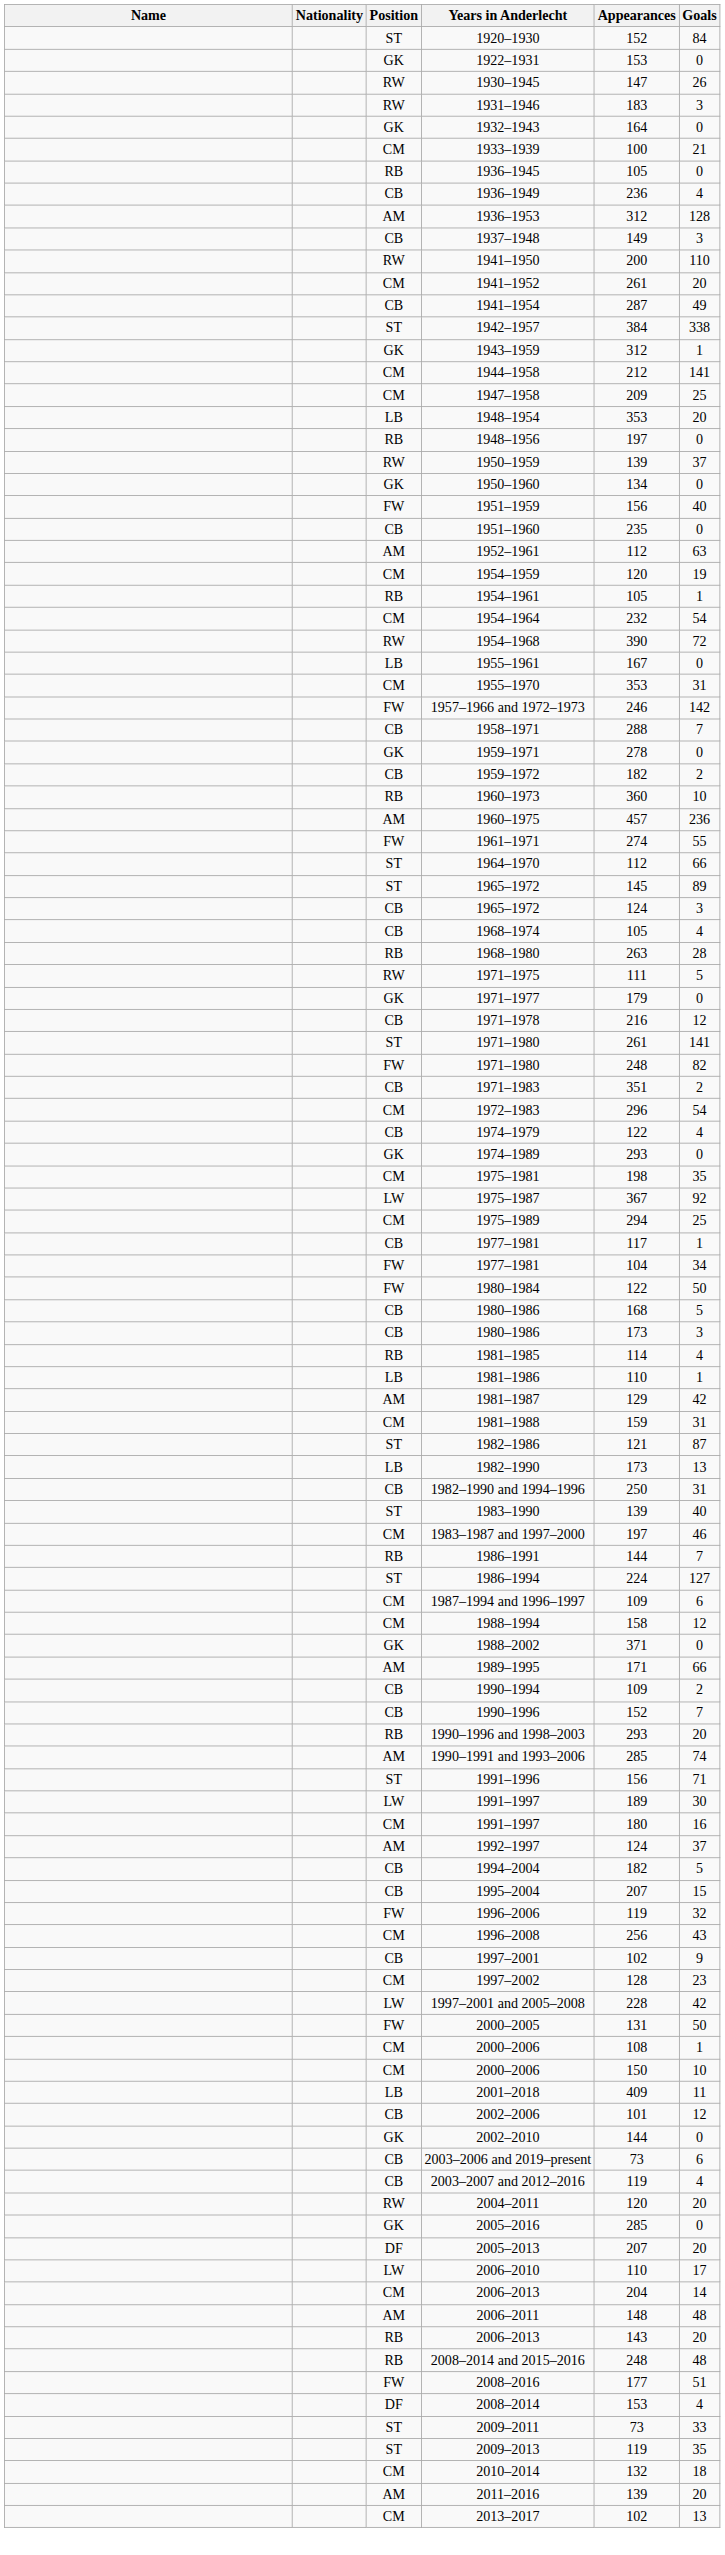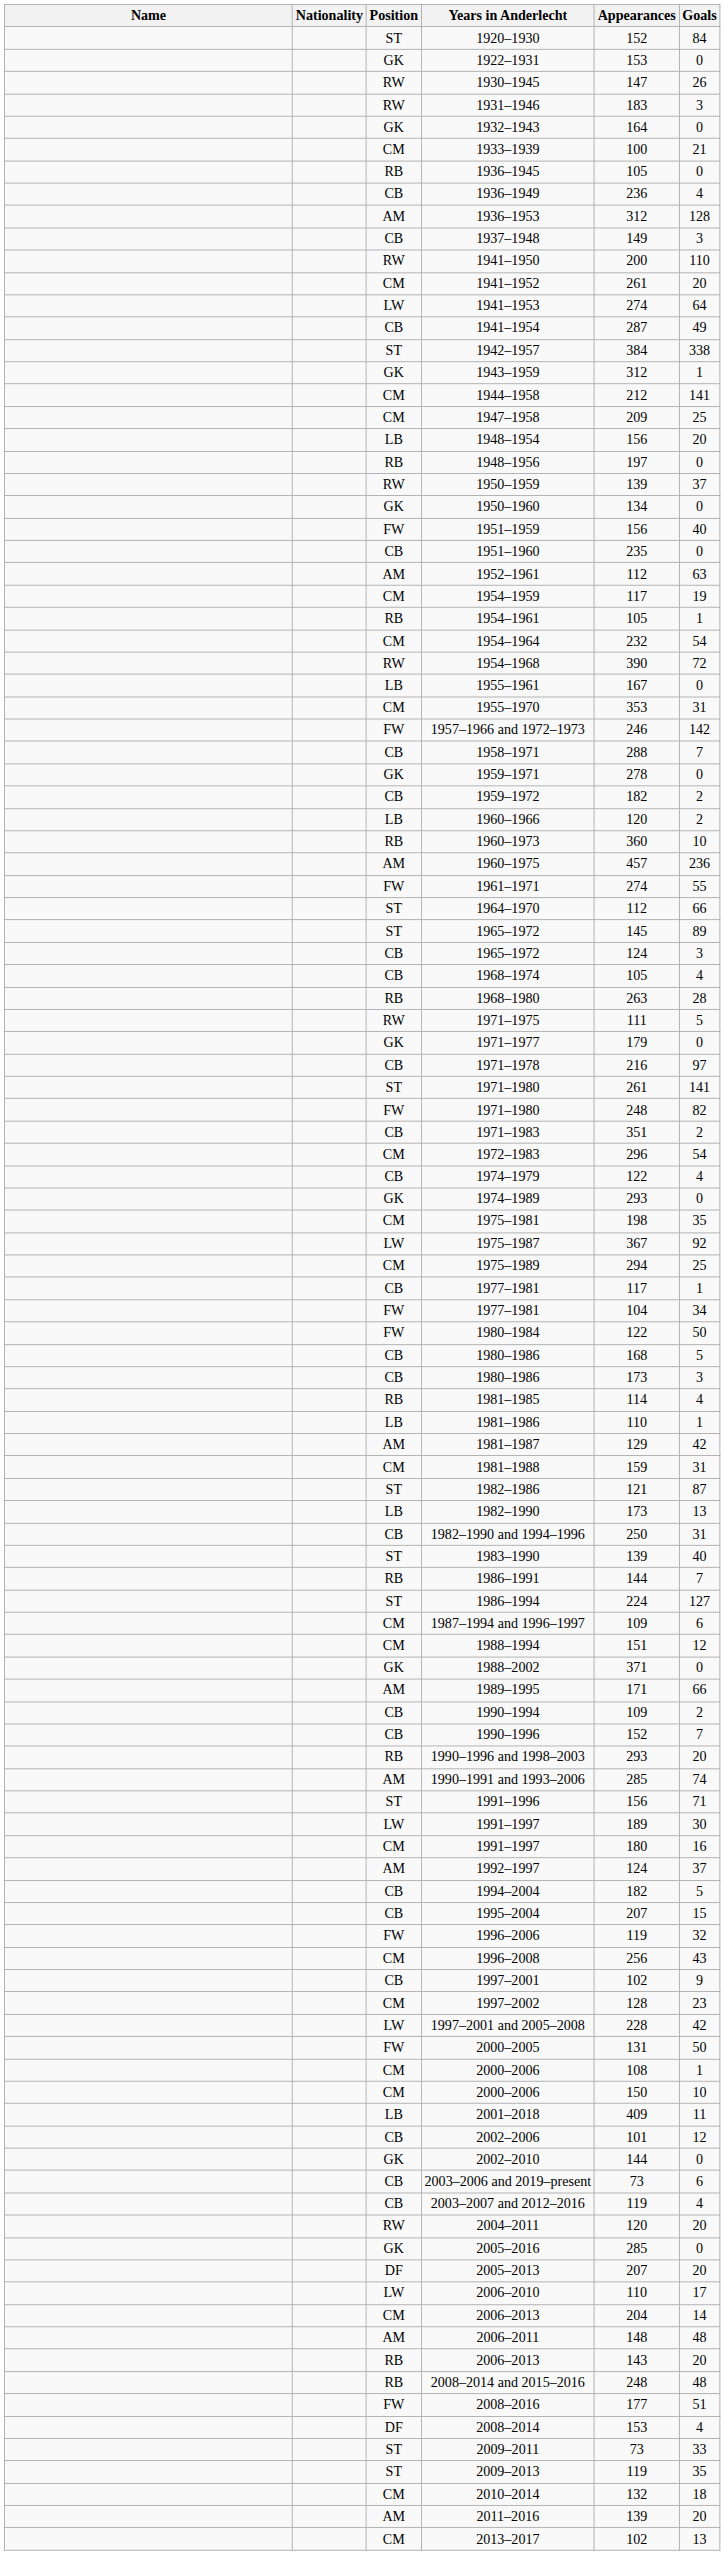 <table class="wikitable sortable" style="text-align: center;">
 <tr>
 <th style="width:20em">Name</th>
 <th>Nationality</th>
 <th>Position</th>
 <th>Years in Anderlecht</th>
 <th>Appearances</th>
 <th>Goals</th>
 </tr>
 <tr>
 <td align="left"></td>
 <td align="left"></td>
 <td>ST</td>
 <td>1920–1930</td>
 <td>152</td>
 <td>84</td>
 </tr>
 <tr>
 <td align="left"></td>
 <td align="left"></td>
 <td>GK</td>
 <td>1922–1931</td>
 <td>153</td>
 <td>0</td>
 </tr>
 <tr>
 <td align="left"></td>
 <td align="left"></td>
 <td>RW</td>
 <td>1930–1945</td>
 <td>147</td>
 <td>26</td>
 </tr>
 <tr>
 <td align="left"></td>
 <td align="left"></td>
 <td>RW</td>
 <td>1931–1946</td>
 <td>183</td>
 <td>3</td>
 </tr>
 <tr>
 <td align="left"></td>
 <td align="left"></td>
 <td>GK</td>
 <td>1932–1943</td>
 <td>164</td>
 <td>0</td>
 </tr>
 <tr>
 <td align="left"></td>
 <td align="left"></td>
 <td>CM</td>
 <td>1933–1939</td>
 <td>100</td>
 <td>21</td>
 </tr>
 <tr>
 <td align="left"></td>
 <td align="left"></td>
 <td>RB</td>
 <td>1936–1945</td>
 <td>105</td>
 <td>0</td>
 </tr>
 <tr>
 <td align="left"></td>
 <td align="left"></td>
 <td>CB</td>
 <td>1936–1949</td>
 <td>236</td>
 <td>4</td>
 </tr>
 <tr>
 <td align="left"></td>
 <td align="left"></td>
 <td>AM</td>
 <td>1936–1953</td>
 <td>312</td>
 <td>128</td>
 </tr>
 <tr>
 <td align="left"></td>
 <td align="left"></td>
 <td>CB</td>
 <td>1937–1948</td>
 <td>149</td>
 <td>3</td>
 </tr>
 <tr>
 <td align="left"></td>
 <td align="left"></td>
 <td>RW</td>
 <td>1941–1950</td>
 <td>200</td>
 <td>110</td>
 </tr>
 <tr>
 <td align="left"></td>
 <td align="left"></td>
 <td>CM</td>
 <td>1941–1952</td>
 <td>261</td>
 <td>20</td>
 </tr>
 <tr>
 <td align="left"></td>
 <td align="left"></td>
+<td>LW</td>
+<td>1941–1953</td>
+<td>274</td>
+<td>64</td>
+</tr>
+<tr>
+<td align="left"></td>
+<td align="left"></td>
 <td>CB</td>
 <td>1941–1954</td>
 <td>287</td>
 <td>49</td>
 </tr>
 <tr>
 <td align="left"></td>
 <td align="left"></td>
 <td>ST</td>
 <td>1942–1957</td>
 <td>384</td>
 <td>338</td>
 </tr>
 <tr>
 <td align="left"></td>
 <td align="left"></td>
 <td>GK</td>
 <td>1943–1959</td>
 <td>312</td>
 <td>1</td>
 </tr>
 <tr>
 <td align="left"></td>
 <td align="left"></td>
 <td>CM</td>
 <td>1944–1958</td>
 <td>212</td>
 <td>141</td>
 </tr>
 <tr>
 <td align="left"></td>
 <td align="left"></td>
 <td>CM</td>
 <td>1947–1958</td>
 <td>209</td>
 <td>25</td>
 </tr>
 <tr>
 <td align="left"></td>
 <td align="left"></td>
 <td>LB</td>
 <td>1948–1954</td>
-<td>353</td>
+<td>156</td>
 <td>20</td>
 </tr>
 <tr>
 <td align="left"></td>
 <td align="left"></td>
 <td>RB</td>
 <td>1948–1956</td>
 <td>197</td>
 <td>0</td>
 </tr>
 <tr>
 <td align="left"></td>
 <td align="left"></td>
 <td>RW</td>
 <td>1950–1959</td>
 <td>139</td>
 <td>37</td>
 </tr>
 <tr>
 <td align="left"></td>
 <td align="left"></td>
 <td>GK</td>
 <td>1950–1960</td>
 <td>134</td>
 <td>0</td>
 </tr>
 <tr>
 <td align="left"></td>
 <td align="left"></td>
 <td>FW</td>
 <td>1951–1959</td>
 <td>156</td>
 <td>40</td>
 </tr>
 <tr>
 <td align="left"></td>
 <td align="left"></td>
 <td>CB</td>
 <td>1951–1960</td>
 <td>235</td>
 <td>0</td>
 </tr>
 <tr>
 <td align="left"></td>
 <td align="left"></td>
 <td>AM</td>
 <td>1952–1961</td>
 <td>112</td>
 <td>63</td>
 </tr>
 <tr>
 <td align="left"></td>
 <td align="left"></td>
 <td>CM</td>
 <td>1954–1959</td>
-<td>120</td>
+<td>117</td>
 <td>19</td>
 </tr>
 <tr>
 <td align="left"></td>
 <td align="left"></td>
 <td>RB</td>
 <td>1954–1961</td>
 <td>105</td>
 <td>1</td>
 </tr>
 <tr>
 <td align="left"></td>
 <td align="left"></td>
 <td>CM</td>
 <td>1954–1964</td>
 <td>232</td>
 <td>54</td>
 </tr>
 <tr>
 <td align="left"></td>
 <td align="left"></td>
 <td>RW</td>
 <td>1954–1968</td>
 <td>390</td>
 <td>72</td>
 </tr>
 <tr>
 <td align="left"></td>
 <td align="left"></td>
 <td>LB</td>
 <td>1955–1961</td>
 <td>167</td>
 <td>0</td>
 </tr>
 <tr>
 <td align="left"></td>
 <td align="left"></td>
 <td>CM</td>
 <td>1955–1970</td>
 <td>353</td>
 <td>31</td>
 </tr>
 <tr>
 <td align="left"></td>
 <td align="left"></td>
 <td>FW</td>
 <td>1957–1966 and 1972–1973</td>
 <td>246</td>
 <td>142</td>
 </tr>
 <tr>
 <td align="left"></td>
 <td align="left"></td>
 <td>CB</td>
 <td>1958–1971</td>
 <td>288</td>
 <td>7</td>
 </tr>
 <tr>
 <td align="left"></td>
 <td align="left"></td>
 <td>GK</td>
 <td>1959–1971</td>
 <td>278</td>
 <td>0</td>
 </tr>
 <tr>
 <td align="left"></td>
 <td align="left"></td>
 <td>CB</td>
 <td>1959–1972</td>
 <td>182</td>
+<td>2</td>
+</tr>
+<tr>
+<td align="left"></td>
+<td align="left"></td>
+<td>LB</td>
+<td>1960–1966</td>
+<td>120</td>
 <td>2</td>
 </tr>
 <tr>
 <td align="left"></td>
 <td align="left"></td>
 <td>RB</td>
 <td>1960–1973</td>
 <td>360</td>
 <td>10</td>
 </tr>
 <tr>
 <td align="left"></td>
 <td align="left"></td>
 <td>AM</td>
 <td>1960–1975</td>
 <td>457</td>
 <td>236</td>
 </tr>
 <tr>
 <td align="left"></td>
 <td align="left"></td>
 <td>FW</td>
 <td>1961–1971</td>
 <td>274</td>
 <td>55</td>
 </tr>
 <tr>
 <td align="left"></td>
 <td align="left"></td>
 <td>ST</td>
 <td>1964–1970</td>
 <td>112</td>
 <td>66</td>
 </tr>
 <tr>
 <td align="left"></td>
 <td align="left"></td>
 <td>ST</td>
 <td>1965–1972</td>
 <td>145</td>
 <td>89</td>
 </tr>
 <tr>
 <td align="left"></td>
 <td align="left"></td>
 <td>CB</td>
 <td>1965–1972</td>
 <td>124</td>
 <td>3</td>
 </tr>
 <tr>
 <td align="left"></td>
 <td align="left"></td>
 <td>CB</td>
 <td>1968–1974</td>
 <td>105</td>
 <td>4</td>
 </tr>
 <tr>
 <td align="left"></td>
 <td align="left"></td>
 <td>RB</td>
 <td>1968–1980</td>
 <td>263</td>
 <td>28</td>
 </tr>
 <tr>
 <td align="left"></td>
 <td align="left"></td>
 <td>RW</td>
 <td>1971–1975</td>
 <td>111</td>
 <td>5</td>
 </tr>
 <tr>
 <td align="left"></td>
 <td align="left"></td>
 <td>GK</td>
 <td>1971–1977</td>
 <td>179</td>
 <td>0</td>
 </tr>
 <tr>
 <td align="left"></td>
 <td align="left"></td>
 <td>CB</td>
 <td>1971–1978</td>
 <td>216</td>
-<td>12</td>
+<td>97</td>
 </tr>
 <tr>
 <td align="left"></td>
 <td align="left"></td>
 <td>ST</td>
 <td>1971–1980</td>
 <td>261</td>
 <td>141</td>
 </tr>
 <tr>
 <td align="left"></td>
 <td align="left"></td>
 <td>FW</td>
 <td>1971–1980</td>
 <td>248</td>
 <td>82</td>
 </tr>
 <tr>
 <td align="left"></td>
 <td align="left"></td>
 <td>CB</td>
 <td>1971–1983</td>
 <td>351</td>
 <td>2</td>
 </tr>
 <tr>
 <td align="left"></td>
 <td align="left"></td>
 <td>CM</td>
 <td>1972–1983</td>
 <td>296</td>
 <td>54</td>
 </tr>
 <tr>
 <td align="left"></td>
 <td align="left"></td>
 <td>CB</td>
 <td>1974–1979</td>
 <td>122</td>
 <td>4</td>
 </tr>
 <tr>
 <td align="left"></td>
 <td align="left"></td>
 <td>GK</td>
 <td>1974–1989</td>
 <td>293</td>
 <td>0</td>
 </tr>
 <tr>
 <td align="left"></td>
 <td align="left"></td>
 <td>CM</td>
 <td>1975–1981</td>
 <td>198</td>
 <td>35</td>
 </tr>
 <tr>
 <td align="left"></td>
 <td align="left"></td>
 <td>LW</td>
 <td>1975–1987</td>
 <td>367</td>
 <td>92</td>
 </tr>
 <tr>
 <td align="left"></td>
 <td align="left"></td>
 <td>CM</td>
 <td>1975–1989</td>
 <td>294</td>
 <td>25</td>
 </tr>
 <tr>
 <td align="left"></td>
 <td align="left"></td>
 <td>CB</td>
 <td>1977–1981</td>
 <td>117</td>
 <td>1</td>
 </tr>
 <tr>
 <td align="left"></td>
 <td align="left"></td>
 <td>FW</td>
 <td>1977–1981</td>
 <td>104</td>
 <td>34</td>
 </tr>
 <tr>
 <td align="left"></td>
 <td align="left"></td>
 <td>FW</td>
 <td>1980–1984</td>
 <td>122</td>
 <td>50</td>
 </tr>
 <tr>
 <td align="left"></td>
 <td align="left"></td>
 <td>CB</td>
 <td>1980–1986</td>
 <td>168</td>
 <td>5</td>
 </tr>
 <tr>
 <td align="left"></td>
 <td align="left"></td>
 <td>CB</td>
 <td>1980–1986</td>
 <td>173</td>
 <td>3</td>
 </tr>
 <tr>
 <td align="left"></td>
 <td align="left"></td>
 <td>RB</td>
 <td>1981–1985</td>
 <td>114</td>
 <td>4</td>
 </tr>
 <tr>
 <td align="left"></td>
 <td align="left"></td>
 <td>LB</td>
 <td>1981–1986</td>
 <td>110</td>
 <td>1</td>
 </tr>
 <tr>
 <td align="left"></td>
 <td align="left"></td>
 <td>AM</td>
 <td>1981–1987</td>
 <td>129</td>
 <td>42</td>
 </tr>
 <tr>
 <td align="left"></td>
 <td align="left"></td>
 <td>CM</td>
 <td>1981–1988</td>
 <td>159</td>
 <td>31</td>
 </tr>
 <tr>
 <td align="left"></td>
 <td align="left"></td>
 <td>ST</td>
 <td>1982–1986</td>
 <td>121</td>
 <td>87</td>
 </tr>
 <tr>
 <td align="left"></td>
 <td align="left"></td>
 <td>LB</td>
 <td>1982–1990</td>
 <td>173</td>
 <td>13</td>
 </tr>
 <tr>
 <td align="left"></td>
 <td align="left"></td>
 <td>CB</td>
 <td>1982–1990 and 1994–1996</td>
 <td>250</td>
 <td>31</td>
 </tr>
 <tr>
 <td align="left"></td>
 <td align="left"></td>
 <td>ST</td>
 <td>1983–1990</td>
 <td>139</td>
 <td>40</td>
 </tr>
 <tr>
 <td align="left"></td>
 <td align="left"></td>
-<td>CM</td>
-<td>1983–1987 and 1997–2000</td>
-<td>197</td>
-<td>46</td>
-</tr>
-<tr>
-<td align="left"></td>
-<td align="left"></td>
 <td>RB</td>
 <td>1986–1991</td>
 <td>144</td>
 <td>7</td>
 </tr>
 <tr>
 <td align="left"></td>
 <td align="left"></td>
 <td>ST</td>
 <td>1986–1994</td>
 <td>224</td>
 <td>127</td>
 </tr>
 <tr>
 <td align="left"></td>
 <td align="left"></td>
 <td>CM</td>
 <td>1987–1994 and 1996–1997</td>
 <td>109</td>
 <td>6</td>
 </tr>
 <tr>
 <td align="left"></td>
 <td align="left"></td>
 <td>CM</td>
 <td>1988–1994</td>
-<td>158</td>
+<td>151</td>
 <td>12</td>
 </tr>
 <tr>
 <td align="left"></td>
 <td align="left"></td>
 <td>GK</td>
 <td>1988–2002</td>
 <td>371</td>
 <td>0</td>
 </tr>
 <tr>
 <td align="left"></td>
 <td align="left"></td>
 <td>AM</td>
 <td>1989–1995</td>
 <td>171</td>
 <td>66</td>
 </tr>
 <tr>
 <td align="left"></td>
 <td align="left"></td>
 <td>CB</td>
 <td>1990–1994</td>
 <td>109</td>
 <td>2</td>
 </tr>
 <tr>
 <td align="left"></td>
 <td align="left"></td>
 <td>CB</td>
 <td>1990–1996</td>
 <td>152</td>
 <td>7</td>
 </tr>
 <tr>
 <td align="left"></td>
 <td align="left"></td>
 <td>RB</td>
 <td>1990–1996 and 1998–2003</td>
 <td>293</td>
 <td>20</td>
 </tr>
 <tr>
 <td align="left"></td>
 <td align="left"></td>
 <td>AM</td>
 <td>1990–1991 and 1993–2006</td>
 <td>285</td>
 <td>74</td>
 </tr>
 <tr>
 <td align="left"></td>
 <td align="left"></td>
 <td>ST</td>
 <td>1991–1996</td>
 <td>156</td>
 <td>71</td>
 </tr>
 <tr>
 <td align="left"></td>
 <td align="left"></td>
 <td>LW</td>
 <td>1991–1997</td>
 <td>189</td>
 <td>30</td>
 </tr>
 <tr>
 <td align="left"></td>
 <td align="left"></td>
 <td>CM</td>
 <td>1991–1997</td>
 <td>180</td>
 <td>16</td>
 </tr>
 <tr>
 <td align="left"></td>
 <td align="left"></td>
 <td>AM</td>
 <td>1992–1997</td>
 <td>124</td>
 <td>37</td>
 </tr>
 <tr>
 <td align="left"></td>
 <td align="left"></td>
 <td>CB</td>
 <td>1994–2004</td>
 <td>182</td>
 <td>5</td>
 </tr>
 <tr>
 <td align="left"></td>
 <td align="left"></td>
 <td>CB</td>
 <td>1995–2004</td>
 <td>207</td>
 <td>15</td>
 </tr>
 <tr>
 <td align="left"></td>
 <td align="left"></td>
 <td>FW</td>
 <td>1996–2006</td>
 <td>119</td>
 <td>32</td>
 </tr>
 <tr>
 <td align="left"></td>
 <td align="left"></td>
 <td>CM</td>
 <td>1996–2008</td>
 <td>256</td>
 <td>43</td>
 </tr>
 <tr>
 <td align="left"></td>
 <td align="left"></td>
 <td>CB</td>
 <td>1997–2001</td>
 <td>102</td>
 <td>9</td>
 </tr>
 <tr>
 <td align="left"></td>
 <td align="left"></td>
 <td>CM</td>
 <td>1997–2002</td>
 <td>128</td>
 <td>23</td>
 </tr>
 <tr>
 <td align="left"></td>
 <td align="left"></td>
 <td>LW</td>
 <td>1997–2001 and 2005–2008</td>
 <td>228</td>
 <td>42</td>
 </tr>
 <tr>
 <td align="left"></td>
 <td align="left"></td>
 <td>FW</td>
 <td>2000–2005</td>
 <td>131</td>
 <td>50</td>
 </tr>
 <tr>
 <td align="left"></td>
 <td align="left"></td>
 <td>CM</td>
 <td>2000–2006</td>
 <td>108</td>
 <td>1</td>
 </tr>
 <tr>
 <td align="left"></td>
 <td align="left"></td>
 <td>CM</td>
 <td>2000–2006</td>
 <td>150</td>
 <td>10</td>
 </tr>
 <tr>
 <td align="left"></td>
 <td align="left"></td>
 <td>LB</td>
 <td>2001–2018</td>
 <td>409</td>
 <td>11</td>
 </tr>
 <tr>
 <td align="left"></td>
 <td align="left"></td>
 <td>CB</td>
 <td>2002–2006</td>
 <td>101</td>
 <td>12</td>
 </tr>
 <tr>
 <td align="left"></td>
 <td align="left"></td>
 <td>GK</td>
 <td>2002–2010</td>
 <td>144</td>
 <td>0</td>
 </tr>
 <tr>
 <td align="left"></td>
 <td align="left"></td>
 <td>CB</td>
 <td>2003–2006 and 2019–present</td>
 <td>73</td>
 <td>6</td>
 </tr>
 <tr>
 <td align="left"></td>
 <td align="left"></td>
 <td>CB</td>
 <td>2003–2007 and 2012–2016</td>
 <td>119</td>
 <td>4</td>
 </tr>
 <tr>
 <td align="left"></td>
 <td align="left"></td>
 <td>RW</td>
 <td>2004–2011</td>
 <td>120</td>
 <td>20</td>
 </tr>
 <tr>
 <td align="left"></td>
 <td align="left"></td>
 <td>GK</td>
 <td>2005–2016</td>
 <td>285</td>
 <td>0</td>
 </tr>
 <tr>
 <td align="left"></td>
 <td align="left"></td>
 <td>DF</td>
 <td>2005–2013</td>
 <td>207</td>
 <td>20</td>
 </tr>
 <tr>
 <td align="left"></td>
 <td align="left"></td>
 <td>LW</td>
 <td>2006–2010</td>
 <td>110</td>
 <td>17</td>
 </tr>
 <tr>
 <td align="left"></td>
 <td align="left"></td>
 <td>CM</td>
 <td>2006–2013</td>
 <td>204</td>
 <td>14</td>
 </tr>
 <tr>
 <td align="left"></td>
 <td align="left"></td>
 <td>AM</td>
 <td>2006–2011</td>
 <td>148</td>
 <td>48</td>
 </tr>
 <tr>
 <td align="left"></td>
 <td align="left"></td>
 <td>RB</td>
 <td>2006–2013</td>
 <td>143</td>
 <td>20</td>
 </tr>
 <tr>
 <td align="left"></td>
 <td align="left"></td>
 <td>RB</td>
 <td>2008–2014 and 2015–2016</td>
 <td>248</td>
 <td>48</td>
 </tr>
 <tr>
 <td align="left"></td>
 <td align="left"></td>
 <td>FW</td>
 <td>2008–2016</td>
 <td>177</td>
 <td>51</td>
 </tr>
 <tr>
 <td align="left"></td>
 <td align="left"></td>
 <td>DF</td>
 <td>2008–2014</td>
 <td>153</td>
 <td>4</td>
 </tr>
 <tr>
 <td align="left"></td>
 <td align="left"></td>
 <td>ST</td>
 <td>2009–2011</td>
 <td>73</td>
 <td>33</td>
 </tr>
 <tr>
 <td align="left"></td>
 <td align="left"></td>
 <td>ST</td>
 <td>2009–2013</td>
 <td>119</td>
 <td>35</td>
 </tr>
 <tr>
 <td align="left"></td>
 <td align="left"></td>
 <td>CM</td>
 <td>2010–2014</td>
 <td>132</td>
 <td>18</td>
 </tr>
 <tr>
 <td align="left"></td>
 <td align="left"></td>
 <td>AM</td>
 <td>2011–2016</td>
 <td>139</td>
 <td>20</td>
 </tr>
 <tr>
 <td align="left"></td>
 <td align="left"></td>
 <td>CM</td>
 <td>2013–2017</td>
 <td>102</td>
 <td>13</td>
 </tr>
 </table>
